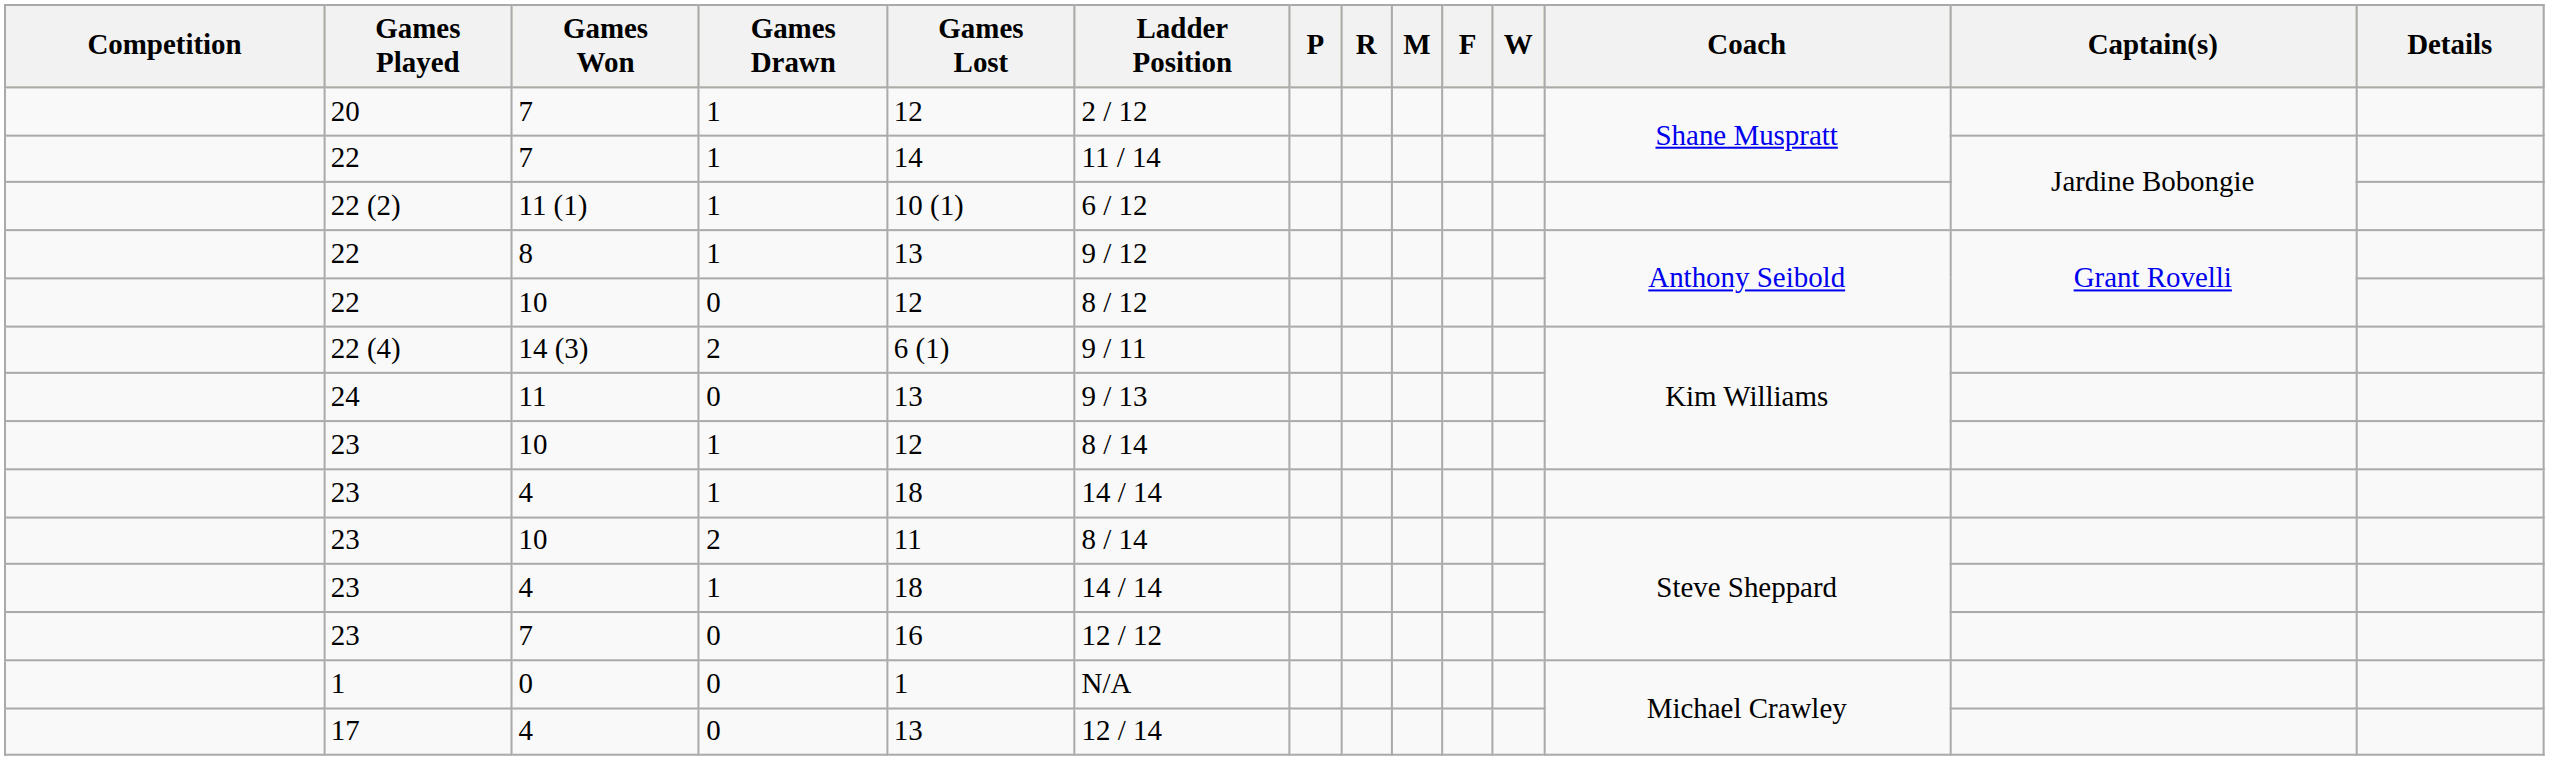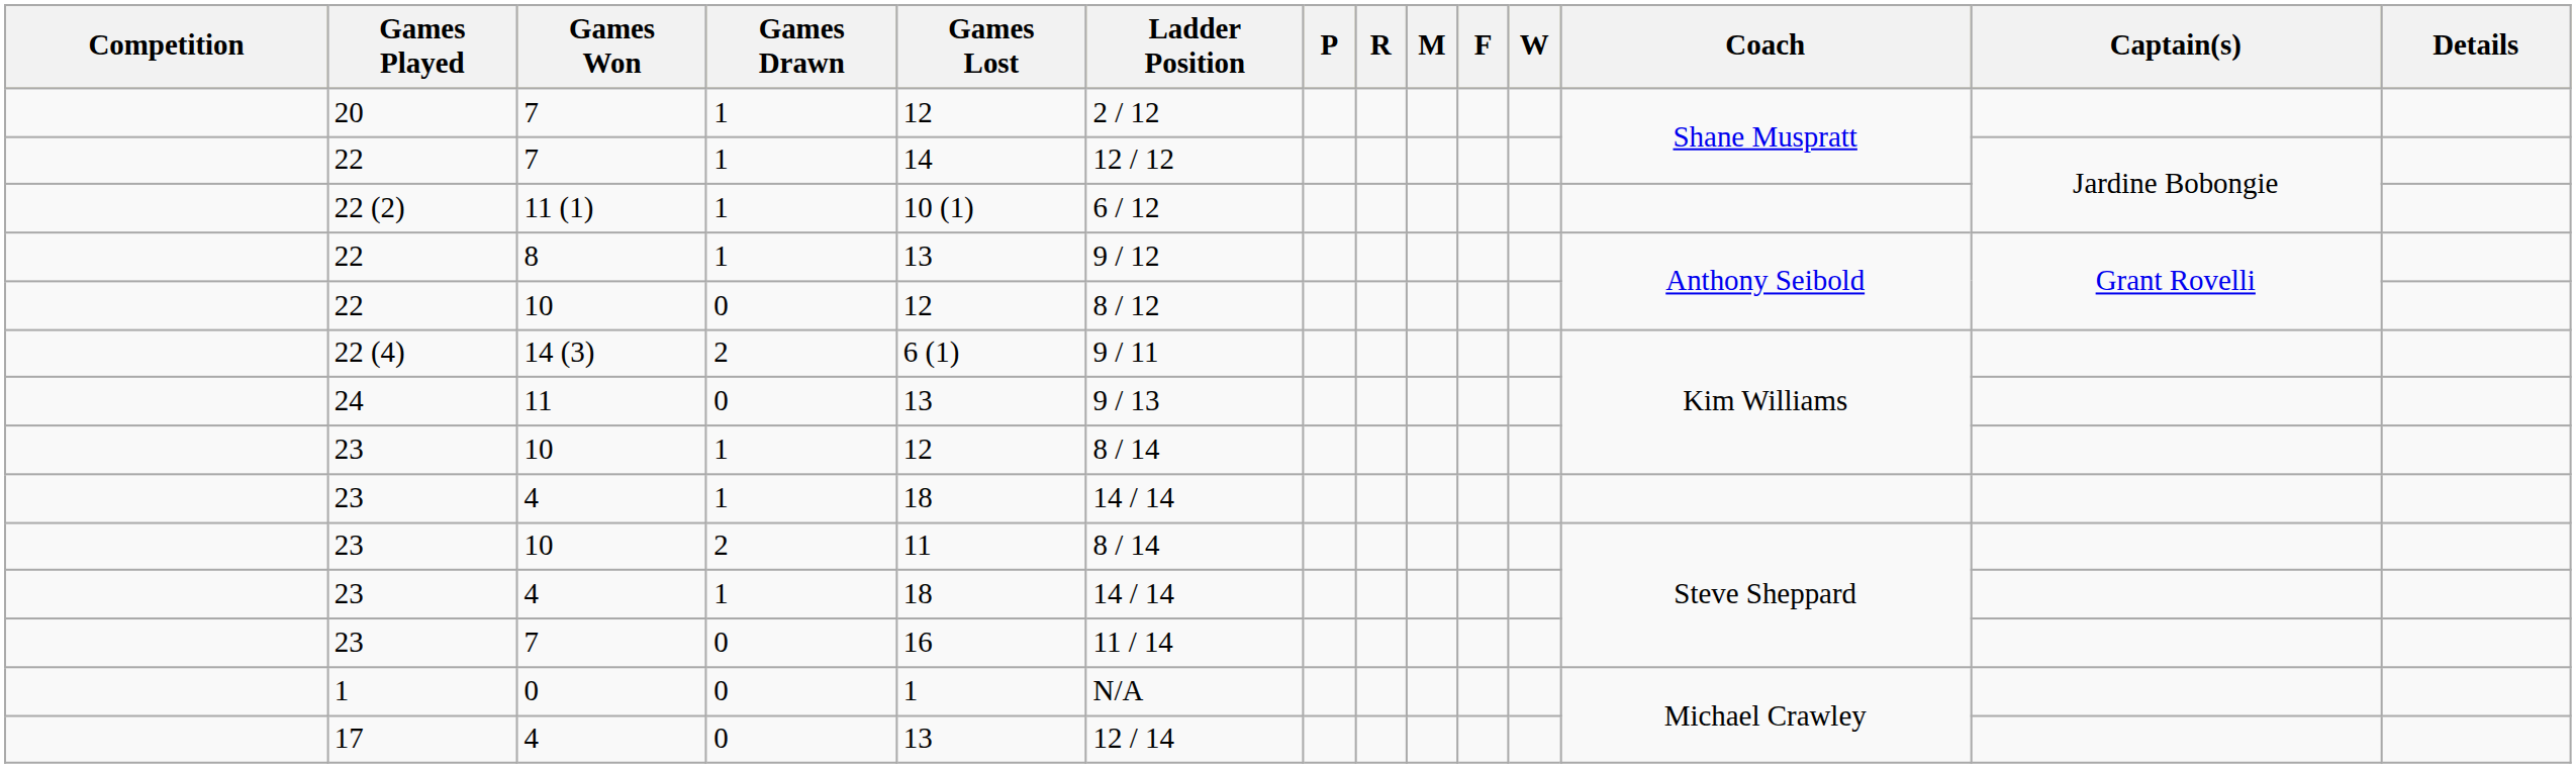 <table class="wikitable" width="100%" style="font-size:90%">
 <tr bgcolor=#bdb76b>
 <th>Competition</th>
 <th>Games<br>Played</th>
 <th>Games<br>Won</th>
 <th>Games<br>Drawn</th>
 <th>Games<br>Lost</th>
 <th>Ladder<br>Position</th>
 <th width="2%">P</th>
 <th width="2%">R</th>
 <th width="2%">M</th>
 <th width="2%">F</th>
 <th width="2%">W</th>
 <th>Coach</th>
 <th width="16%">Captain(s)</th>
 <th>Details</th>
 </tr>
 <tr>
 <td></td>
 <td>20</td>
 <td>7</td>
 <td>1</td>
 <td>12</td>
 <td>2 / 12</td>
 <td></td>
 <td></td>
 <td></td>
 <td></td>
 <td></td>
 <td rowspan="2" style="text-align:center;"><a href='#'>Shane Muspratt</a></td>
 <td></td>
 <td></td>
 </tr>
 <tr>
 <td></td>
 <td>22</td>
 <td>7</td>
 <td>1</td>
 <td>14</td>
-<td>11 / 14</td>
+<td>12 / 12</td>
 <td></td>
 <td></td>
 <td></td>
 <td></td>
 <td></td>
 <td rowspan="2" style="text-align:center;">Jardine Bobongie</td>
 <td></td>
 </tr>
 <tr>
 <td></td>
 <td>22 (2)</td>
 <td>11 (1)</td>
 <td>1</td>
 <td>10 (1)</td>
 <td>6 / 12</td>
 <td></td>
 <td></td>
 <td></td>
 <td></td>
 <td></td>
 <td></td>
 <td></td>
 </tr>
 <tr>
 <td></td>
 <td>22</td>
 <td>8</td>
 <td>1</td>
 <td>13</td>
 <td>9 / 12</td>
 <td></td>
 <td></td>
 <td></td>
 <td></td>
 <td></td>
 <td rowspan="2" style="text-align:center;"><a href='#'>Anthony Seibold</a></td>
 <td rowspan="2" style="text-align:center;"><a href='#'>Grant Rovelli</a></td>
 <td></td>
 </tr>
 <tr>
 <td></td>
 <td>22</td>
 <td>10</td>
 <td>0</td>
 <td>12</td>
 <td>8 / 12</td>
 <td></td>
 <td></td>
 <td></td>
 <td></td>
 <td></td>
 <td></td>
 </tr>
 <tr>
 <td></td>
 <td>22 (4)</td>
 <td>14 (3)</td>
 <td>2</td>
 <td>6 (1)</td>
 <td>9 / 11</td>
 <td></td>
 <td></td>
 <td></td>
 <td></td>
 <td></td>
 <td rowspan="3" style="text-align:center;">Kim Williams</td>
 <td></td>
 <td></td>
 </tr>
 <tr>
 <td></td>
 <td>24</td>
 <td>11</td>
 <td>0</td>
 <td>13</td>
 <td>9 / 13</td>
 <td></td>
 <td></td>
 <td></td>
 <td></td>
 <td></td>
 <td></td>
 <td></td>
 </tr>
 <tr>
 <td></td>
 <td>23</td>
 <td>10</td>
 <td>1</td>
 <td>12</td>
 <td>8 / 14</td>
 <td></td>
 <td></td>
 <td></td>
 <td></td>
 <td></td>
 <td></td>
 <td></td>
 </tr>
 <tr>
 <td></td>
 <td>23</td>
 <td>4</td>
 <td>1</td>
 <td>18</td>
 <td>14 / 14</td>
 <td></td>
 <td></td>
 <td></td>
 <td></td>
 <td></td>
 <td></td>
 <td></td>
 <td></td>
 </tr>
 <tr>
 <td></td>
 <td>23</td>
 <td>10</td>
 <td>2</td>
 <td>11</td>
 <td>8 / 14</td>
 <td></td>
 <td></td>
 <td></td>
 <td></td>
 <td></td>
 <td rowspan="3" style="text-align:center;">Steve Sheppard</td>
 <td></td>
 <td></td>
 </tr>
 <tr>
 <td></td>
 <td>23</td>
 <td>4</td>
 <td>1</td>
 <td>18</td>
 <td>14 / 14</td>
 <td></td>
 <td></td>
 <td></td>
 <td></td>
 <td></td>
 <td></td>
 <td></td>
 </tr>
 <tr>
 <td></td>
 <td>23</td>
 <td>7</td>
 <td>0</td>
 <td>16</td>
-<td>12 / 12</td>
+<td>11 / 14</td>
 <td></td>
 <td></td>
 <td></td>
 <td></td>
 <td></td>
 <td></td>
 <td></td>
 </tr>
 <tr>
 <td></td>
 <td>1</td>
 <td>0</td>
 <td>0</td>
 <td>1</td>
 <td>N/A</td>
 <td></td>
 <td></td>
 <td></td>
 <td></td>
 <td></td>
 <td rowspan="2" style="text-align:center;">Michael Crawley</td>
 <td></td>
 <td></td>
 </tr>
 <tr>
 <td></td>
 <td>17</td>
 <td>4</td>
 <td>0</td>
 <td>13</td>
 <td>12 / 14</td>
 <td></td>
 <td></td>
 <td></td>
 <td></td>
 <td></td>
 <td></td>
 <td></td>
 </tr>
 </table>
